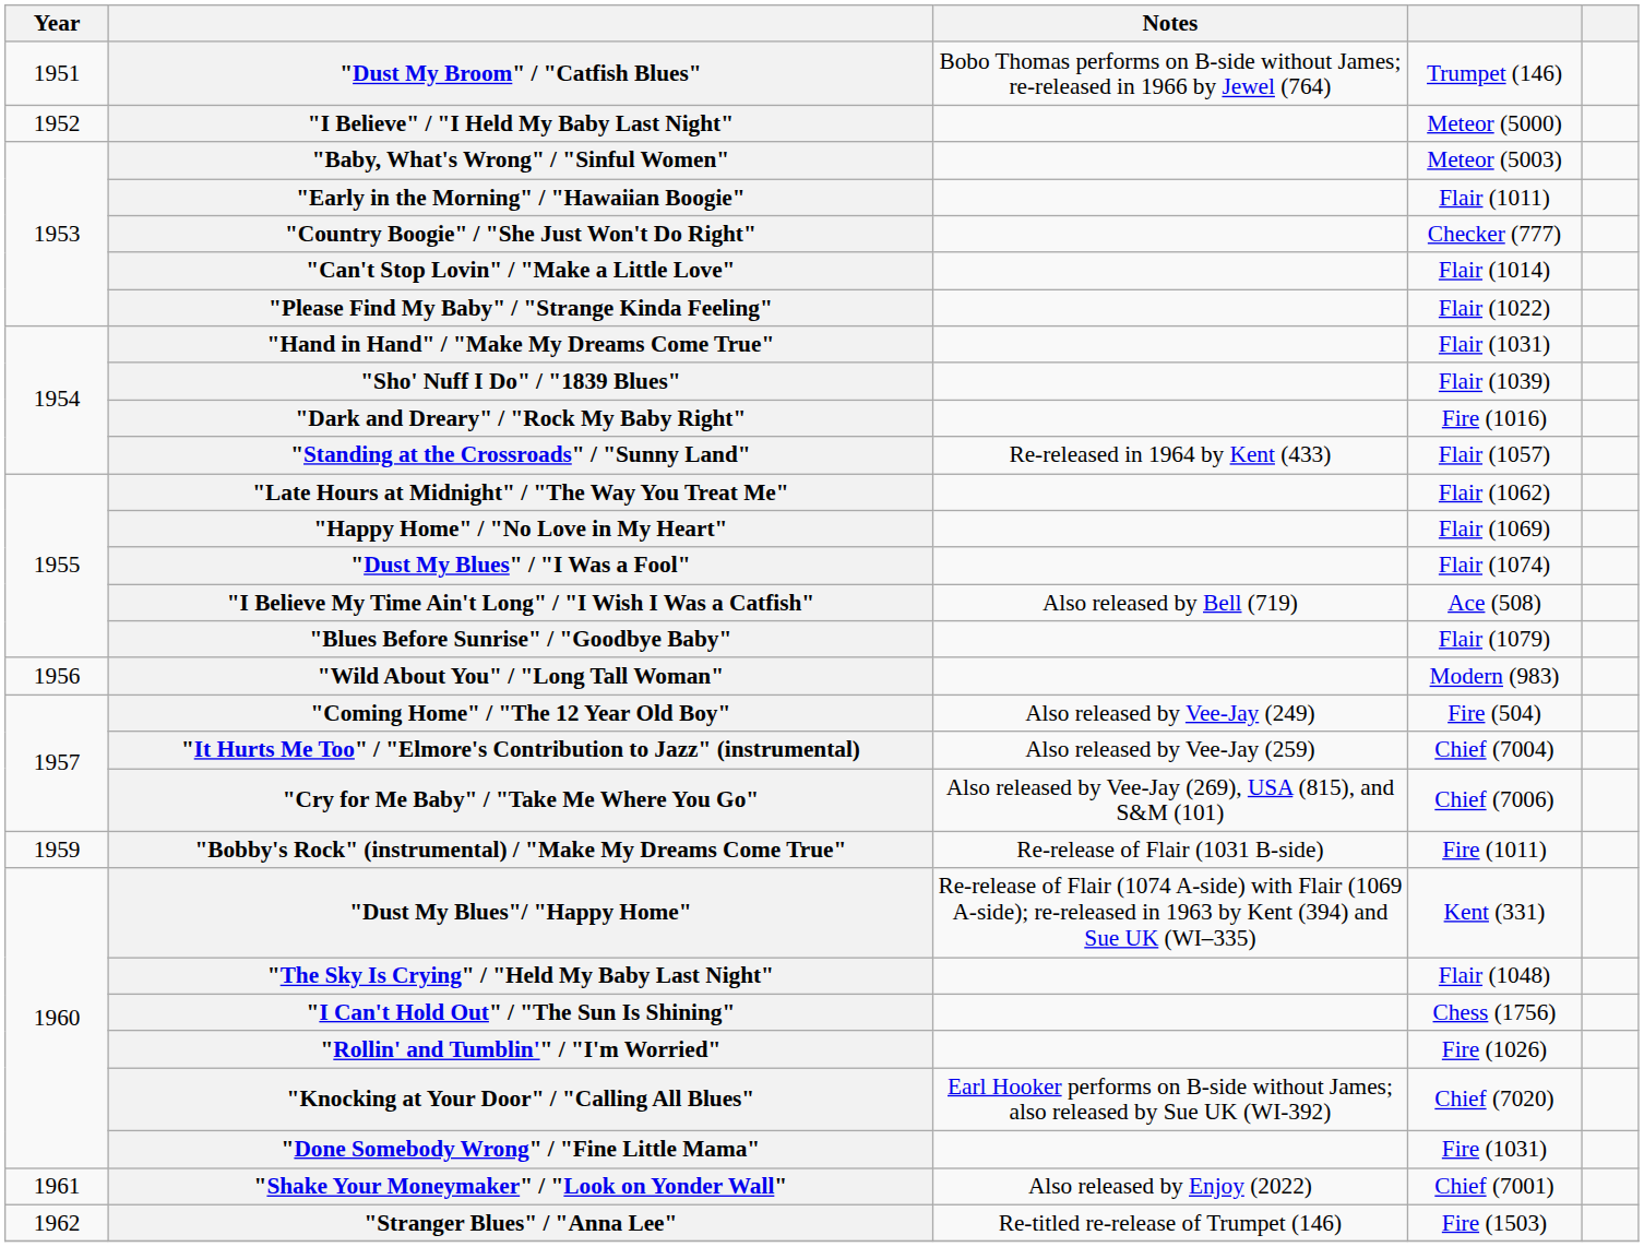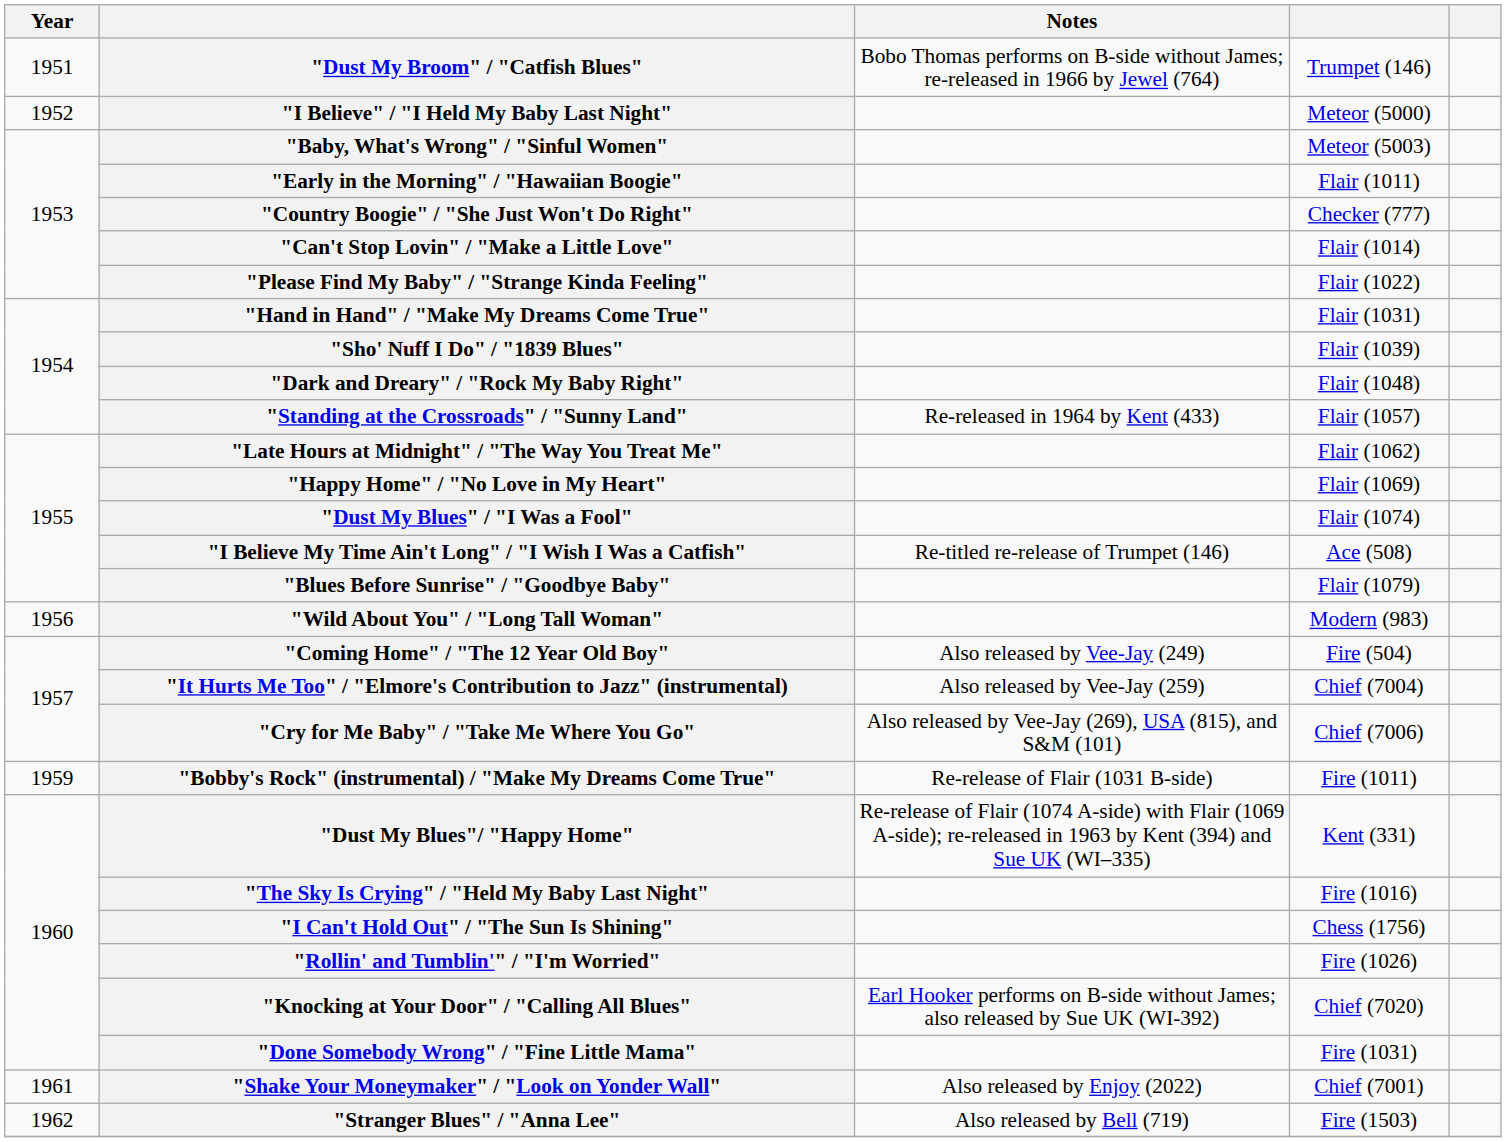 <table class="wikitable plainrowheaders" style="text-align:center;">
 <tr>
 <th scope="col" style="width: 4em;">Year</th>
 <th scope="col" style="width: 35em;"></th>
 <th scope="col" style="width: 20em;">Notes</th>
 <th scope="col" style="width: 7em;"></th>
 <th scope="col" style="width: 2em;"></th>
 </tr>
 <tr>
 <td>1951</td>
 <th scope="row">"<a href='#'>Dust My Broom</a>" / "Catfish Blues"</th>
 <td> Bobo Thomas performs on B-side without James; re-released in 1966 by <a href='#'>Jewel</a> (764)</td>
 <td><a href='#'>Trumpet</a> (146)</td>
 <td></td>
 </tr>
 <tr>
 <td>1952</td>
 <th scope="row">"I Believe" / "I Held My Baby Last Night"</th>
 <td></td>
 <td><a href='#'>Meteor</a> (5000)</td>
 <td></td>
 </tr>
 <tr>
 <td rowspan="5">1953</td>
 <th scope="row">"Baby, What's Wrong" / "Sinful Women"</th>
 <td></td>
 <td><a href='#'>Meteor</a> (5003)</td>
 <td></td>
 </tr>
 <tr>
 <th scope="row">"Early in the Morning" / "Hawaiian Boogie"</th>
 <td></td>
 <td><a href='#'>Flair</a> (1011)</td>
 <td></td>
 </tr>
 <tr>
 <th scope="row">"Country Boogie" / "She Just Won't Do Right"</th>
 <td></td>
 <td><a href='#'>Checker</a> (777)</td>
 <td></td>
 </tr>
 <tr>
 <th scope="row">"Can't Stop Lovin" / "Make a Little Love"</th>
 <td></td>
 <td><a href='#'>Flair</a> (1014)</td>
 <td></td>
 </tr>
 <tr>
 <th scope="row">"Please Find My Baby" / "Strange Kinda Feeling"</th>
 <td></td>
 <td><a href='#'>Flair</a> (1022)</td>
 <td></td>
 </tr>
 <tr>
 <td rowspan="4">1954</td>
 <th scope="row">"Hand in Hand" / "Make My Dreams Come True"</th>
 <td></td>
 <td><a href='#'>Flair</a> (1031)</td>
 <td></td>
 </tr>
 <tr>
 <th scope="row">"Sho' Nuff I Do" / "1839 Blues"</th>
 <td></td>
 <td><a href='#'>Flair</a> (1039)</td>
 <td></td>
 </tr>
 <tr>
 <th scope="row">"Dark and Dreary" / "Rock My Baby Right"</th>
 <td></td>
-<td><a href='#'>Fire</a> (1016)</td>
+<td><a href='#'>Flair</a> (1048)</td>
 <td></td>
 </tr>
 <tr>
 <th scope="row">"<a href='#'>Standing at the Crossroads</a>" / "Sunny Land"</th>
 <td> Re-released in 1964 by <a href='#'>Kent</a> (433)</td>
 <td><a href='#'>Flair</a> (1057)</td>
 <td></td>
 </tr>
 <tr>
 <td rowspan="5">1955</td>
 <th scope="row">"Late Hours at Midnight" / "The Way You Treat Me"</th>
 <td></td>
 <td><a href='#'>Flair</a> (1062)</td>
 <td></td>
 </tr>
 <tr>
 <th scope="row">"Happy Home" / "No Love in My Heart"</th>
 <td></td>
 <td><a href='#'>Flair</a> (1069)</td>
 <td></td>
 </tr>
 <tr>
 <th scope="row">"<a href='#'>Dust My Blues</a>" / "I Was a Fool"</th>
 <td></td>
 <td><a href='#'>Flair</a> (1074)</td>
 <td></td>
 </tr>
 <tr>
 <th scope="row">"I Believe My Time Ain't Long" / "I Wish I Was a Catfish"</th>
-<td> Also released by <a href='#'>Bell</a> (719)</td>
+<td> Re-titled re-release of Trumpet (146)</td>
 <td><a href='#'>Ace</a> (508)</td>
 <td></td>
 </tr>
 <tr>
 <th scope="row">"Blues Before Sunrise" / "Goodbye Baby"</th>
 <td></td>
 <td><a href='#'>Flair</a> (1079)</td>
 <td></td>
 </tr>
 <tr>
 <td>1956</td>
 <th scope="row">"Wild About You" / "Long Tall Woman"</th>
 <td></td>
 <td><a href='#'>Modern</a> (983)</td>
 <td></td>
 </tr>
 <tr>
 <td rowspan="3">1957</td>
 <th scope="row">"Coming Home" / "The 12 Year Old Boy"</th>
 <td> Also released by <a href='#'>Vee-Jay</a> (249)</td>
 <td><a href='#'>Fire</a> (504)</td>
 <td></td>
 </tr>
 <tr>
 <th scope="row">"<a href='#'>It Hurts Me Too</a>" / "Elmore's Contribution to Jazz" (instrumental)</th>
 <td> Also released by Vee-Jay (259)</td>
 <td><a href='#'>Chief</a> (7004)</td>
 <td></td>
 </tr>
 <tr>
 <th scope="row">"Cry for Me Baby" / "Take Me Where You Go"</th>
 <td> Also released by Vee-Jay (269), <a href='#'>USA</a> (815), and S&M (101)</td>
 <td><a href='#'>Chief</a> (7006)</td>
 <td></td>
 </tr>
 <tr>
 <td>1959</td>
 <th scope="row">"Bobby's Rock" (instrumental) / "Make My Dreams Come True"</th>
 <td> Re-release of Flair (1031 B-side)</td>
 <td><a href='#'>Fire</a> (1011)</td>
 <td></td>
 </tr>
 <tr>
 <td rowspan="6">1960</td>
 <th scope="row">"Dust My Blues"/ "Happy Home"</th>
 <td> Re-release of Flair (1074 A-side) with Flair (1069 A-side); re-released in 1963 by Kent (394) and <a href='#'>Sue UK</a> (WI–335)</td>
 <td><a href='#'>Kent</a> (331)</td>
 <td></td>
 </tr>
 <tr>
 <th scope="row">"<a href='#'>The Sky Is Crying</a>" / "Held My Baby Last Night"</th>
 <td></td>
-<td><a href='#'>Flair</a> (1048)</td>
+<td><a href='#'>Fire</a> (1016)</td>
 <td></td>
 </tr>
 <tr>
 <th scope="row">"<a href='#'>I Can't Hold Out</a>" / "The Sun Is Shining"</th>
 <td></td>
 <td><a href='#'>Chess</a> (1756)</td>
 <td></td>
 </tr>
 <tr>
 <th scope="row">"<a href='#'>Rollin' and Tumblin'</a>" / "I'm Worried"</th>
 <td></td>
 <td><a href='#'>Fire</a> (1026)</td>
 <td></td>
 </tr>
 <tr>
 <th scope="row">"Knocking at Your Door" / "Calling All Blues"</th>
 <td> <a href='#'>Earl Hooker</a> performs on B-side without James; also released by Sue UK (WI-392)</td>
 <td><a href='#'>Chief</a> (7020)</td>
 <td></td>
 </tr>
 <tr>
 <th scope="row">"<a href='#'>Done Somebody Wrong</a>" / "Fine Little Mama"</th>
 <td></td>
 <td><a href='#'>Fire</a> (1031)</td>
 <td></td>
 </tr>
 <tr>
 <td>1961</td>
 <th scope="row">"<a href='#'>Shake Your Moneymaker</a>" / "<a href='#'>Look on Yonder Wall</a>"</th>
 <td> Also released by <a href='#'>Enjoy</a> (2022)</td>
 <td><a href='#'>Chief</a> (7001)</td>
 <td></td>
 </tr>
 <tr>
 <td>1962</td>
 <th scope="row">"Stranger Blues" / "Anna Lee"</th>
-<td> Re-titled re-release of Trumpet (146)</td>
+<td> Also released by <a href='#'>Bell</a> (719)</td>
 <td><a href='#'>Fire</a> (1503)</td>
 <td></td>
 </tr>
 <tr>
 </tr>
 </table>
